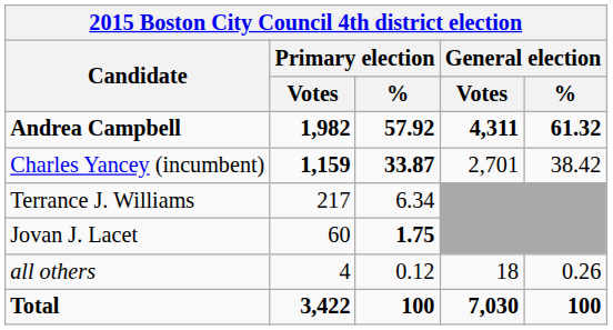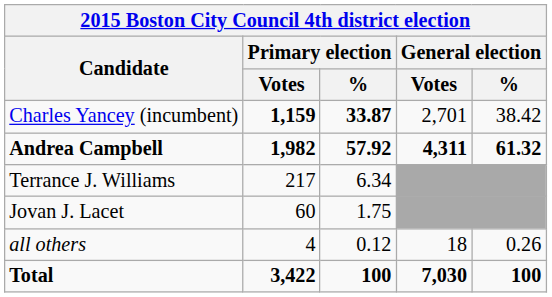 <table class=wikitable>
 <tr>
 <th colspan=5><a href='#'>2015 Boston City Council 4th district election</a></th>
 </tr>
 <tr>
 <th colspan=1 rowspan=2>Candidate</th>
 <th colspan=2><strong>Primary election</strong></th>
 <th colspan=2><strong>General election</strong></th>
 </tr>
 <tr>
 <th>Votes</th>
 <th>%</th>
 <th>Votes</th>
 <th>%</th>
 </tr>
 <tr>
+<td><a href='#'>Charles Yancey</a> (incumbent)</td>
+<td align="right"><strong>1,159</strong></td>
+<td align="right"><strong>33.87</strong></td>
+<td align="right">2,701</td>
+<td align="right">38.42</td>
+</tr>
+<tr>
 <td><strong>Andrea Campbell</strong></td>
 <td align="right"><strong>1,982</strong></td>
 <td align="right"><strong>57.92</strong></td>
 <td align="right"><strong>4,311</strong></td>
 <td align="right"><strong>61.32</strong></td>
-</tr>
-<tr>
-<td><a href='#'>Charles Yancey</a> (incumbent)</td>
-<td align="right"><strong>1,159</strong></td>
-<td align="right"><strong>33.87</strong></td>
-<td align="right">2,701</td>
-<td align="right">38.42</td>
 </tr>
 <tr>
 <td>Terrance J. Williams</td>
 <td align="right">217</td>
 <td align="right">6.34</td>
 <td colspan=2 bgcolor=darkgray> </td>
 </tr>
 <tr>
 <td>Jovan J. Lacet</td>
 <td align="right">60</td>
-<td align="right"><strong>1.75</strong></td>
+<td align="right">1.75</td>
 <td colspan=2 bgcolor=darkgray> </td>
 </tr>
 <tr>
 <td><em>all others</em></td>
 <td align="right">4</td>
 <td align="right">0.12</td>
 <td align="right">18</td>
 <td align="right">0.26</td>
 </tr>
 <tr>
 <td><strong>Total</strong></td>
 <td align="right"><strong>3,422</strong></td>
 <td align="right"><strong>100</strong></td>
 <td align="right"><strong>7,030</strong></td>
 <td align="right"><strong>100</strong></td>
 </tr>
 </table>
